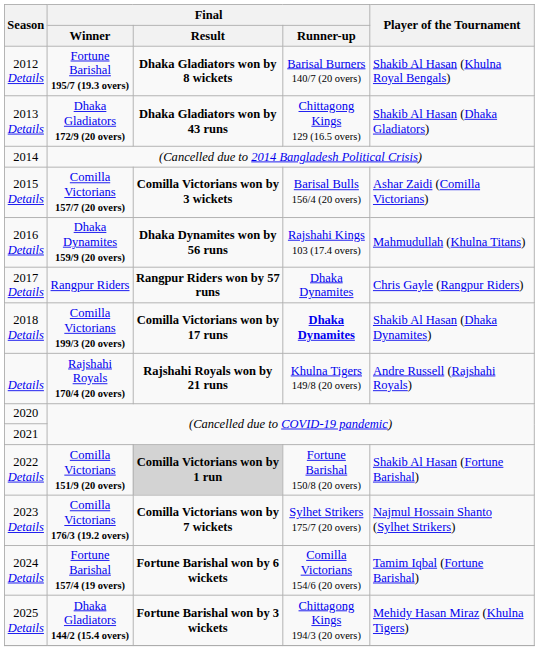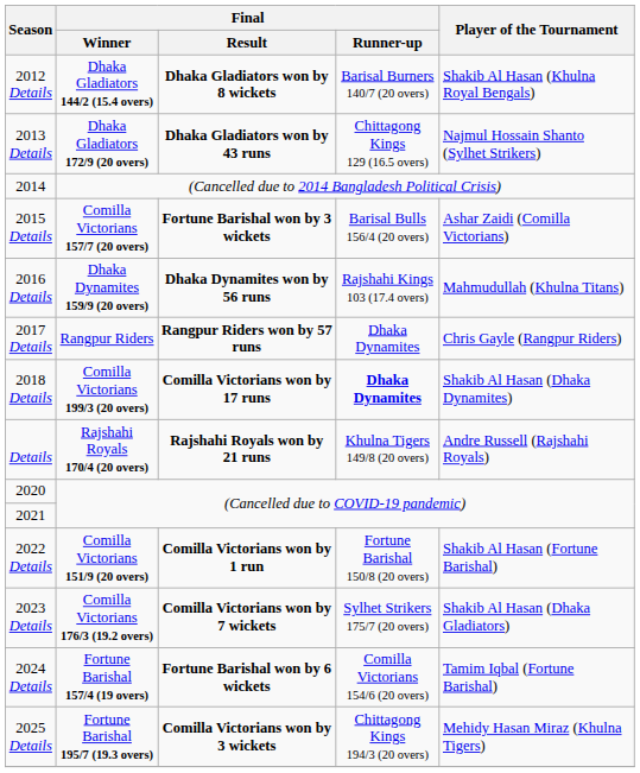 <table class="wikitable" style="font-size:90%; text-align: center;">
 <tr>
 <th rowspan="2">Season</th>
 <th colspan=3>Final</th>
 <th rowspan="2">Player of the Tournament</th>
 </tr>
 <tr>
 <th>Winner</th>
 <th>Result</th>
 <th>Runner-up</th>
 </tr>
 <tr>
 <td>2012<br><em><a href='#'>Details</a></em></td>
-<td><a href='#'>Fortune Barishal</a> <br><small><strong>195/7 (19.3 overs)</strong></small></td>
+<td><a href='#'>Dhaka Gladiators</a>  <br><small><strong>144/2 (15.4 overs)</strong></small></td>
 <td><strong>Dhaka Gladiators won by 8 wickets</strong><br></td>
 <td><a href='#'>Barisal Burners</a> <br><small>140/7 (20 overs)</small></td>
 <td style="text-align:left"><a href='#'>Shakib Al Hasan</a> (<a href='#'>Khulna Royal Bengals</a>)</td>
 </tr>
 <tr>
 <td>2013<br><em><a href='#'>Details</a></em></td>
 <td><a href='#'>Dhaka Gladiators</a> <br><small><strong>172/9 (20 overs)</strong></small></td>
 <td><strong>Dhaka Gladiators won by 43 runs</strong><br></td>
 <td><a href='#'>Chittagong Kings</a> <br><small>129 (16.5 overs)</small></td>
-<td style="text-align:left"><a href='#'>Shakib Al Hasan</a> (<a href='#'>Dhaka Gladiators</a>)</td>
+<td style="text-align:left"><a href='#'>Najmul Hossain Shanto</a> (<a href='#'>Sylhet Strikers</a>)</td>
 </tr>
 <tr>
 <td>2014</td>
 <td colspan="4"><em>(Cancelled due to <a href='#'>2014 Bangladesh Political Crisis</a>)</em></td>
 </tr>
 <tr>
 <td>2015<br><em><a href='#'>Details</a></em></td>
 <td><a href='#'>Comilla Victorians</a><br><small><strong>157/7 (20 overs)</strong></small></td>
-<td><strong> Comilla Victorians won by 3 wickets</strong><br></td>
+<td><strong>Fortune Barishal won by 3 wickets</strong><br> </td>
 <td><a href='#'>Barisal Bulls</a><br><small>156/4 (20 overs)</small></td>
 <td style="text-align:left"><a href='#'>Ashar Zaidi</a> (<a href='#'>Comilla Victorians</a>)</td>
 </tr>
 <tr>
 <td>2016<br><em><a href='#'>Details</a></em></td>
 <td><a href='#'>Dhaka Dynamites</a> <br><small><strong>159/9 (20 overs)</strong></small></td>
 <td><strong>Dhaka Dynamites won by 56 runs</strong><br></td>
 <td><a href='#'>Rajshahi Kings</a> <br><small>103 (17.4 overs)</small></td>
 <td style="text-align:left"><a href='#'>Mahmudullah</a> (<a href='#'>Khulna Titans</a>)</td>
 </tr>
 <tr>
 <td>2017<br> <em><a href='#'>Details</a></em></td>
 <td><a href='#'>Rangpur Riders</a>  <br> </td>
 <td><strong>Rangpur Riders won by 57 runs</strong> <br></td>
 <td><a href='#'>Dhaka Dynamites</a>  <br> </td>
 <td style="text-align:left"><a href='#'>Chris Gayle</a> (<a href='#'>Rangpur Riders</a>)</td>
 </tr>
 <tr>
 <td>2018<br> <em><a href='#'>Details</a></em></td>
 <td><a href='#'>Comilla Victorians</a> <br><strong><small>199/3 (20 overs)</small></strong></td>
 <td><strong>Comilla Victorians won by 17 runs</strong><br></td>
 <td><strong><a href='#'>Dhaka Dynamites</a>  <br> </strong></td>
 <td style="text-align:left"><a href='#'>Shakib Al Hasan</a> (<a href='#'>Dhaka Dynamites</a>)</td>
 </tr>
 <tr>
 <td><br> <em><a href='#'>Details</a></em></td>
 <td><a href='#'>Rajshahi Royals</a> <br><strong><small>170/4 (20 overs)</small></strong></td>
 <td><strong>Rajshahi Royals won by 21 runs</strong><br></td>
 <td><a href='#'>Khulna Tigers</a> <br><small>149/8 (20 overs)</small></td>
 <td style="text-align:left"><a href='#'>Andre Russell</a> (<a href='#'>Rajshahi Royals</a>)</td>
 </tr>
 <tr>
 <td>2020</td>
 <td colspan="4" rowspan="2"><em>(Cancelled due to <a href='#'>COVID-19 pandemic</a>)</em></td>
 </tr>
 <tr>
 <td>2021</td>
 </tr>
 <tr>
 <td>2022 <br> <em><a href='#'>Details</a></em></td>
 <td><a href='#'>Comilla Victorians</a> <br><small><strong>151/9 (20 overs)</strong></small></td>
-<td style="background: lightgrey;"><strong>Comilla Victorians won by 1 run</strong><br> </td>
+<td><strong>Comilla Victorians won by 1 run</strong><br> </td>
 <td><a href='#'>Fortune Barishal</a> <br><small>150/8 (20 overs)</small></td>
 <td style="text-align:left"><a href='#'>Shakib Al Hasan</a> (<a href='#'>Fortune Barishal</a>)</td>
 </tr>
 <tr>
 <td>2023 <br> <em><a href='#'>Details</a></em></td>
 <td><a href='#'>Comilla Victorians</a> <br><small><strong>176/3 (19.2 overs)</strong></small></td>
 <td><strong>Comilla Victorians won by 7 wickets</strong><br> </td>
 <td><a href='#'>Sylhet Strikers</a> <br><small> 175/7 (20 overs)</small></td>
-<td style="text-align:left"><a href='#'>Najmul Hossain Shanto</a> (<a href='#'>Sylhet Strikers</a>)</td>
+<td style="text-align:left"><a href='#'>Shakib Al Hasan</a> (<a href='#'>Dhaka Gladiators</a>)</td>
 </tr>
 <tr>
 <td>2024 <br> <em><a href='#'>Details</a></em></td>
 <td><a href='#'>Fortune Barishal</a> <br><small><strong>157/4 (19 overs)</strong></small></td>
 <td><strong>Fortune Barishal won by 6 wickets</strong><br> </td>
 <td><a href='#'>Comilla Victorians</a> <br><small> 154/6 (20 overs)</small></td>
 <td style="text-align:left"><a href='#'>Tamim Iqbal</a> (<a href='#'>Fortune Barishal</a>)</td>
 </tr>
 <tr>
 <td>2025 <br> <em><a href='#'>Details</a></em></td>
-<td><a href='#'>Dhaka Gladiators</a>  <br><small><strong>144/2 (15.4 overs)</strong></small></td>
-<td><strong>Fortune Barishal won by 3 wickets</strong><br> </td>
+<td><a href='#'>Fortune Barishal</a> <br><small><strong>195/7 (19.3 overs)</strong></small></td>
+<td><strong> Comilla Victorians won by 3 wickets</strong><br></td>
 <td><a href='#'>Chittagong Kings</a> <br><small> 194/3 (20 overs)</small></td>
 <td style="text-align:left"><a href='#'>Mehidy Hasan Miraz</a> (<a href='#'>Khulna Tigers</a>)</td>
 </tr>
 <tr>
 </tr>
 </table>
